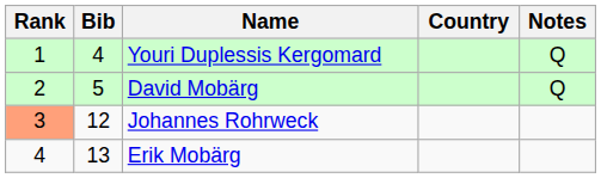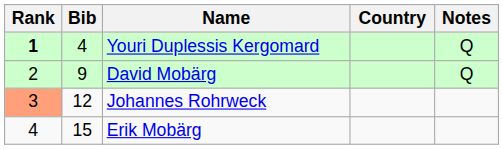 <table class="wikitable" style="text-align:center; width:450px">
 <tr>
 <th>Rank</th>
 <th>Bib</th>
 <th>Name</th>
 <th>Country</th>
 <th>Notes</th>
 </tr>
 <tr bgcolor=ccffcc>
-<td>1</td>
+<td><strong>1</strong></td>
 <td>4</td>
 <td align=left><a href='#'>Youri Duplessis Kergomard</a></td>
 <td align=left></td>
 <td>Q</td>
 </tr>
 <tr bgcolor=ccffcc>
 <td>2</td>
-<td>5</td>
+<td>9</td>
 <td align=left><a href='#'>David Mobärg</a></td>
 <td align=left></td>
 <td>Q</td>
 </tr>
 <tr>
 <td style="background: lightsalmon;">3</td>
 <td>12</td>
 <td align=left><a href='#'>Johannes Rohrweck</a></td>
 <td align=left></td>
 <td></td>
 </tr>
 <tr>
 <td>4</td>
-<td>13</td>
+<td>15</td>
 <td align=left><a href='#'>Erik Mobärg</a></td>
 <td align=left></td>
 <td></td>
 </tr>
 </table>
